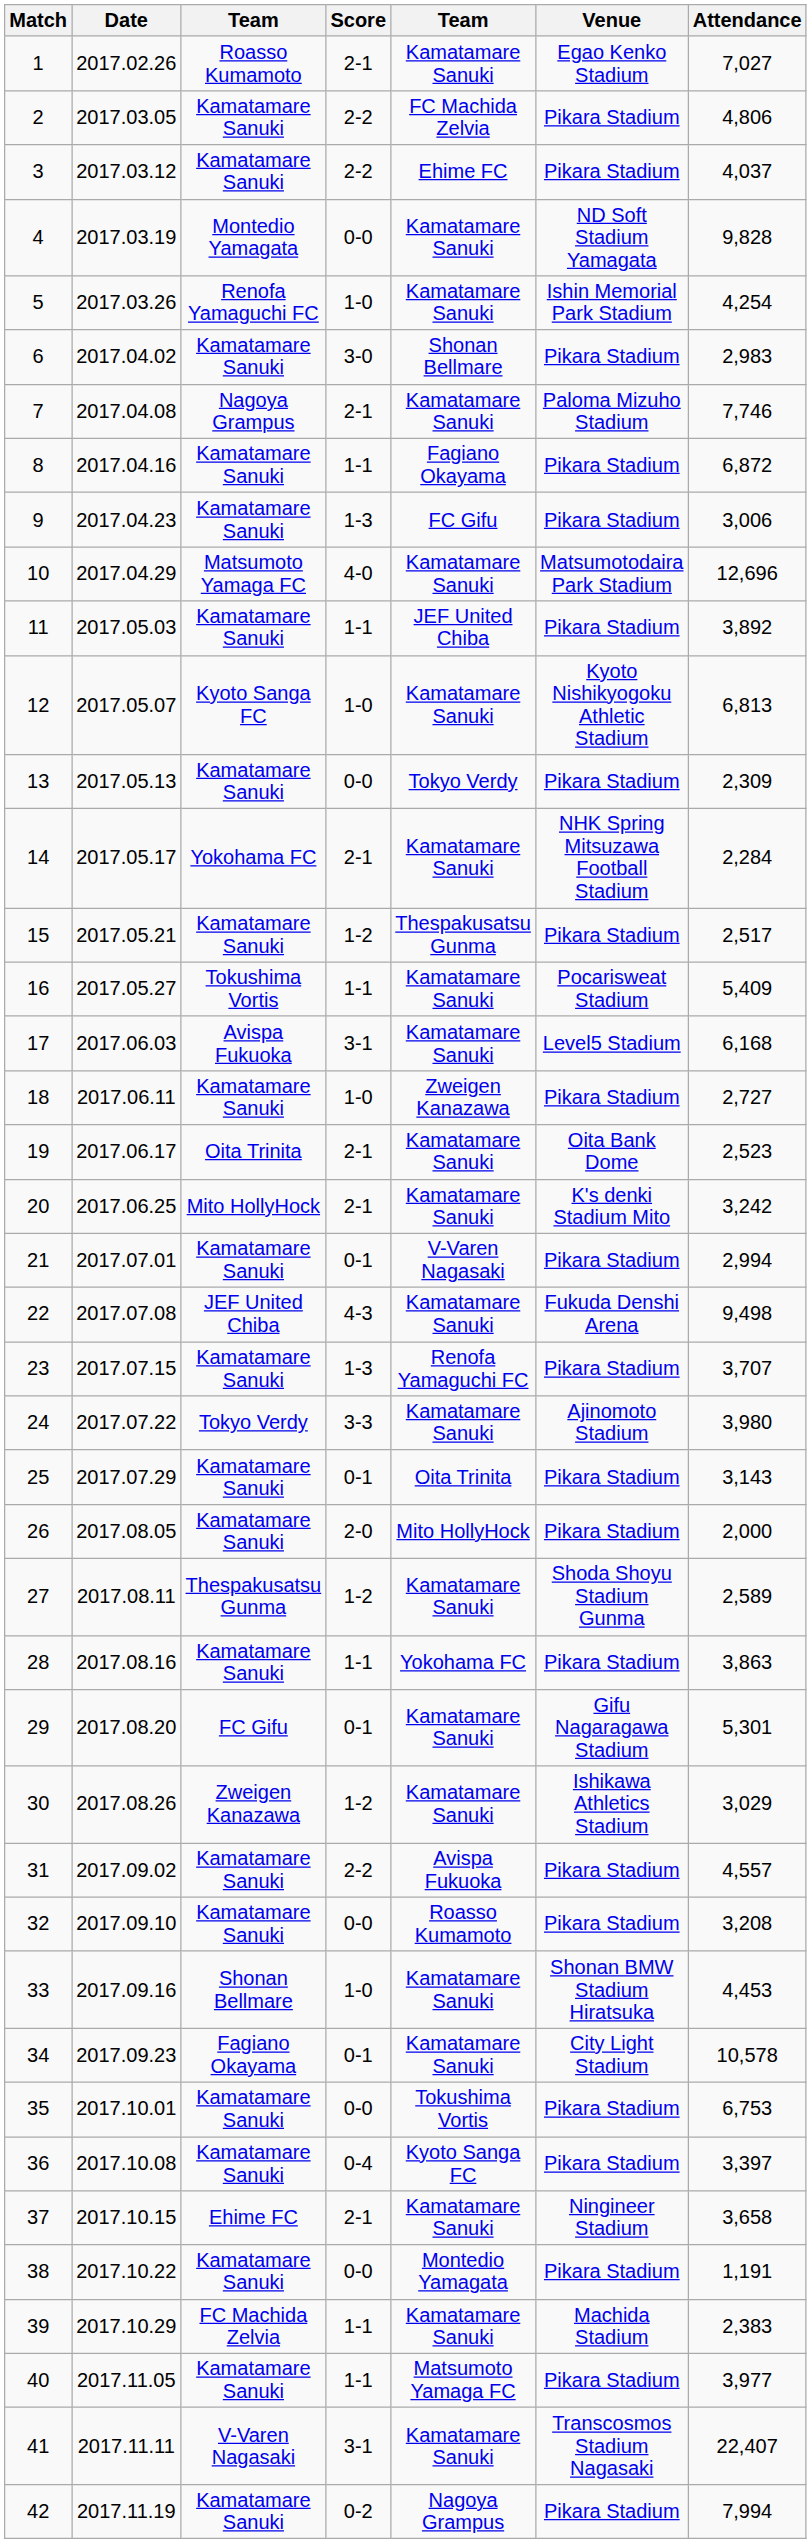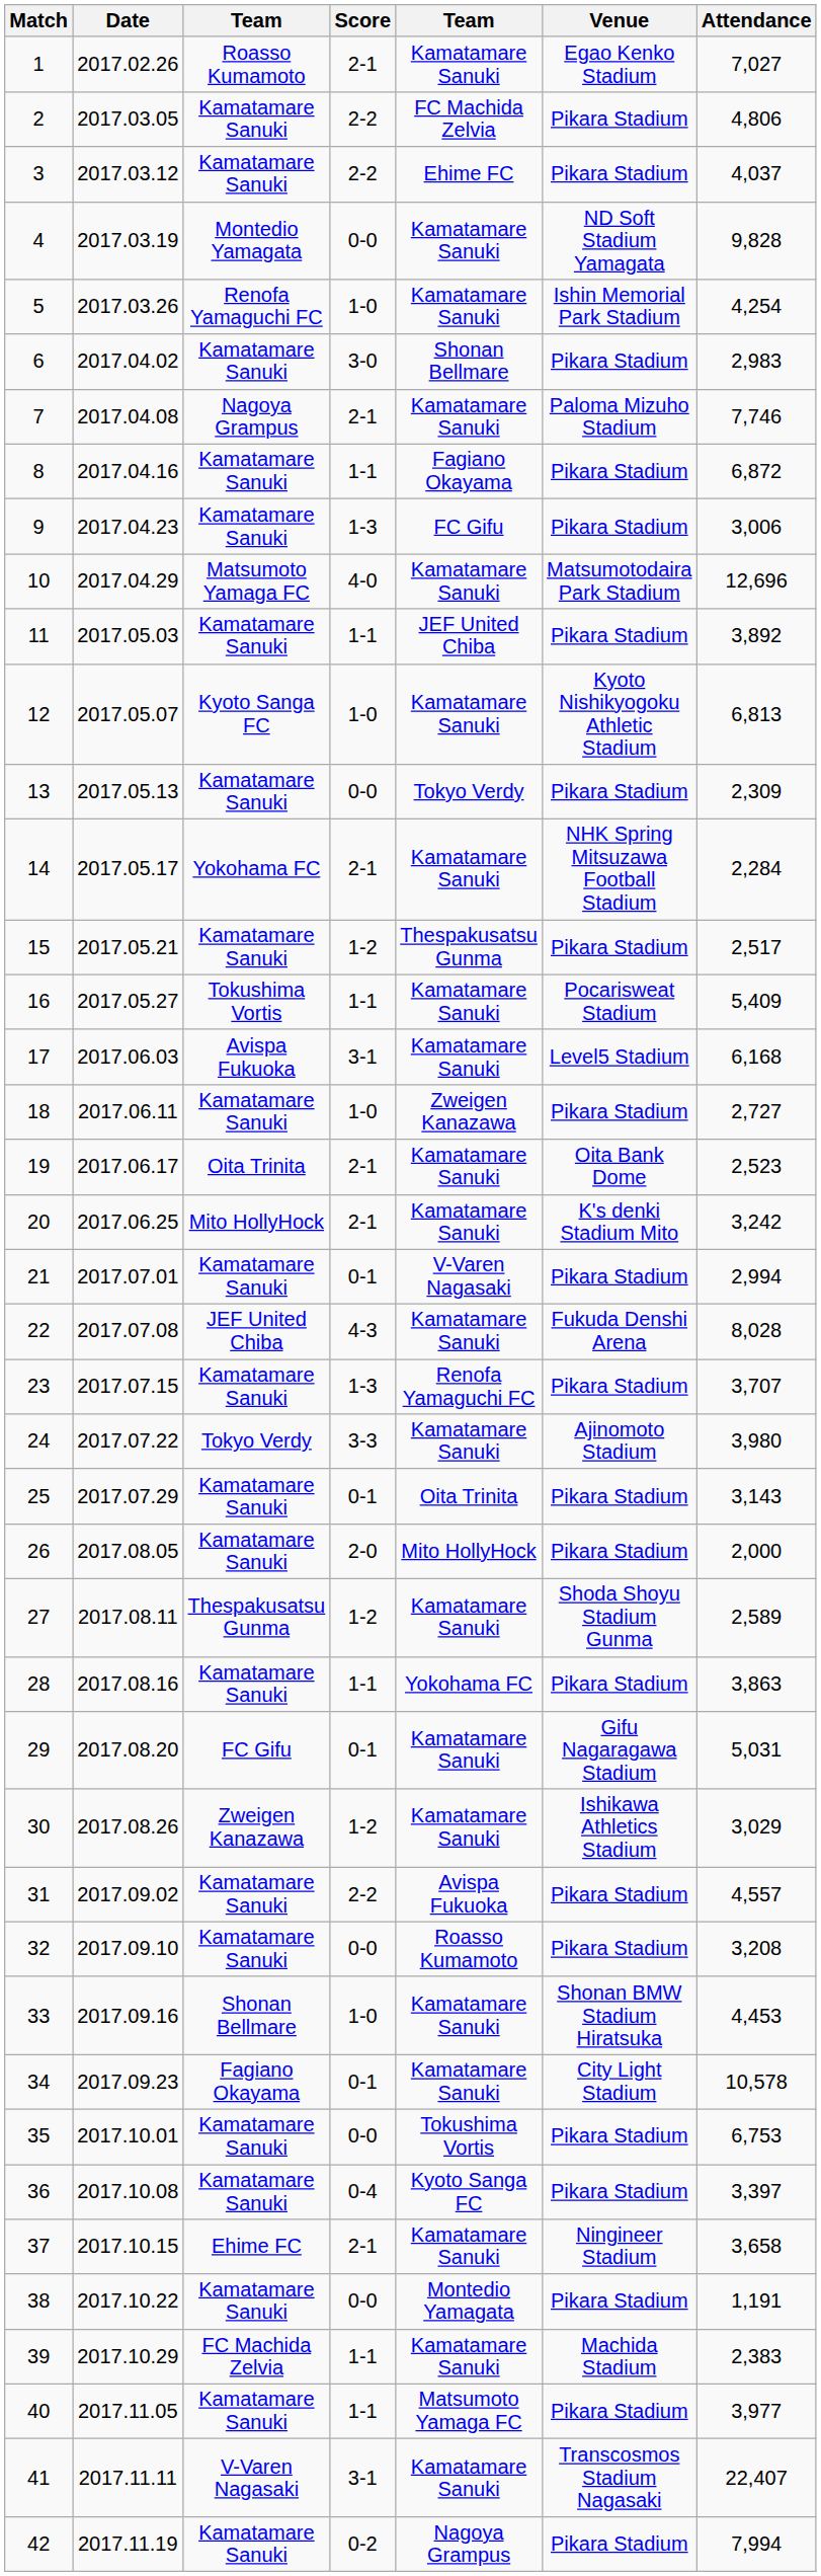 <table class="wikitable" style="text-align:center;">
 <tr>
 <th>Match</th>
 <th>Date</th>
 <th>Team</th>
 <th>Score</th>
 <th>Team</th>
 <th>Venue</th>
 <th>Attendance</th>
 </tr>
 <tr>
 <td>1</td>
 <td>2017.02.26</td>
 <td><a href='#'>Roasso Kumamoto</a></td>
 <td>2-1</td>
 <td><a href='#'>Kamatamare Sanuki</a></td>
 <td><a href='#'>Egao Kenko Stadium</a></td>
 <td>7,027</td>
 </tr>
 <tr>
 <td>2</td>
 <td>2017.03.05</td>
 <td><a href='#'>Kamatamare Sanuki</a></td>
 <td>2-2</td>
 <td><a href='#'>FC Machida Zelvia</a></td>
 <td><a href='#'>Pikara Stadium</a></td>
 <td>4,806</td>
 </tr>
 <tr>
 <td>3</td>
 <td>2017.03.12</td>
 <td><a href='#'>Kamatamare Sanuki</a></td>
 <td>2-2</td>
 <td><a href='#'>Ehime FC</a></td>
 <td><a href='#'>Pikara Stadium</a></td>
 <td>4,037</td>
 </tr>
 <tr>
 <td>4</td>
 <td>2017.03.19</td>
 <td><a href='#'>Montedio Yamagata</a></td>
 <td>0-0</td>
 <td><a href='#'>Kamatamare Sanuki</a></td>
 <td><a href='#'>ND Soft Stadium Yamagata</a></td>
 <td>9,828</td>
 </tr>
 <tr>
 <td>5</td>
 <td>2017.03.26</td>
 <td><a href='#'>Renofa Yamaguchi FC</a></td>
 <td>1-0</td>
 <td><a href='#'>Kamatamare Sanuki</a></td>
 <td><a href='#'>Ishin Memorial Park Stadium</a></td>
 <td>4,254</td>
 </tr>
 <tr>
 <td>6</td>
 <td>2017.04.02</td>
 <td><a href='#'>Kamatamare Sanuki</a></td>
 <td>3-0</td>
 <td><a href='#'>Shonan Bellmare</a></td>
 <td><a href='#'>Pikara Stadium</a></td>
 <td>2,983</td>
 </tr>
 <tr>
 <td>7</td>
 <td>2017.04.08</td>
 <td><a href='#'>Nagoya Grampus</a></td>
 <td>2-1</td>
 <td><a href='#'>Kamatamare Sanuki</a></td>
 <td><a href='#'>Paloma Mizuho Stadium</a></td>
 <td>7,746</td>
 </tr>
 <tr>
 <td>8</td>
 <td>2017.04.16</td>
 <td><a href='#'>Kamatamare Sanuki</a></td>
 <td>1-1</td>
 <td><a href='#'>Fagiano Okayama</a></td>
 <td><a href='#'>Pikara Stadium</a></td>
 <td>6,872</td>
 </tr>
 <tr>
 <td>9</td>
 <td>2017.04.23</td>
 <td><a href='#'>Kamatamare Sanuki</a></td>
 <td>1-3</td>
 <td><a href='#'>FC Gifu</a></td>
 <td><a href='#'>Pikara Stadium</a></td>
 <td>3,006</td>
 </tr>
 <tr>
 <td>10</td>
 <td>2017.04.29</td>
 <td><a href='#'>Matsumoto Yamaga FC</a></td>
 <td>4-0</td>
 <td><a href='#'>Kamatamare Sanuki</a></td>
 <td><a href='#'>Matsumotodaira Park Stadium</a></td>
 <td>12,696</td>
 </tr>
 <tr>
 <td>11</td>
 <td>2017.05.03</td>
 <td><a href='#'>Kamatamare Sanuki</a></td>
 <td>1-1</td>
 <td><a href='#'>JEF United Chiba</a></td>
 <td><a href='#'>Pikara Stadium</a></td>
 <td>3,892</td>
 </tr>
 <tr>
 <td>12</td>
 <td>2017.05.07</td>
 <td><a href='#'>Kyoto Sanga FC</a></td>
 <td>1-0</td>
 <td><a href='#'>Kamatamare Sanuki</a></td>
 <td><a href='#'>Kyoto Nishikyogoku Athletic Stadium</a></td>
 <td>6,813</td>
 </tr>
 <tr>
 <td>13</td>
 <td>2017.05.13</td>
 <td><a href='#'>Kamatamare Sanuki</a></td>
 <td>0-0</td>
 <td><a href='#'>Tokyo Verdy</a></td>
 <td><a href='#'>Pikara Stadium</a></td>
 <td>2,309</td>
 </tr>
 <tr>
 <td>14</td>
 <td>2017.05.17</td>
 <td><a href='#'>Yokohama FC</a></td>
 <td>2-1</td>
 <td><a href='#'>Kamatamare Sanuki</a></td>
 <td><a href='#'>NHK Spring Mitsuzawa Football Stadium</a></td>
 <td>2,284</td>
 </tr>
 <tr>
 <td>15</td>
 <td>2017.05.21</td>
 <td><a href='#'>Kamatamare Sanuki</a></td>
 <td>1-2</td>
 <td><a href='#'>Thespakusatsu Gunma</a></td>
 <td><a href='#'>Pikara Stadium</a></td>
 <td>2,517</td>
 </tr>
 <tr>
 <td>16</td>
 <td>2017.05.27</td>
 <td><a href='#'>Tokushima Vortis</a></td>
 <td>1-1</td>
 <td><a href='#'>Kamatamare Sanuki</a></td>
 <td><a href='#'>Pocarisweat Stadium</a></td>
 <td>5,409</td>
 </tr>
 <tr>
 <td>17</td>
 <td>2017.06.03</td>
 <td><a href='#'>Avispa Fukuoka</a></td>
 <td>3-1</td>
 <td><a href='#'>Kamatamare Sanuki</a></td>
 <td><a href='#'>Level5 Stadium</a></td>
 <td>6,168</td>
 </tr>
 <tr>
 <td>18</td>
 <td>2017.06.11</td>
 <td><a href='#'>Kamatamare Sanuki</a></td>
 <td>1-0</td>
 <td><a href='#'>Zweigen Kanazawa</a></td>
 <td><a href='#'>Pikara Stadium</a></td>
 <td>2,727</td>
 </tr>
 <tr>
 <td>19</td>
 <td>2017.06.17</td>
 <td><a href='#'>Oita Trinita</a></td>
 <td>2-1</td>
 <td><a href='#'>Kamatamare Sanuki</a></td>
 <td><a href='#'>Oita Bank Dome</a></td>
 <td>2,523</td>
 </tr>
 <tr>
 <td>20</td>
 <td>2017.06.25</td>
 <td><a href='#'>Mito HollyHock</a></td>
 <td>2-1</td>
 <td><a href='#'>Kamatamare Sanuki</a></td>
 <td><a href='#'>K's denki Stadium Mito</a></td>
 <td>3,242</td>
 </tr>
 <tr>
 <td>21</td>
 <td>2017.07.01</td>
 <td><a href='#'>Kamatamare Sanuki</a></td>
 <td>0-1</td>
 <td><a href='#'>V-Varen Nagasaki</a></td>
 <td><a href='#'>Pikara Stadium</a></td>
 <td>2,994</td>
 </tr>
 <tr>
 <td>22</td>
 <td>2017.07.08</td>
 <td><a href='#'>JEF United Chiba</a></td>
 <td>4-3</td>
 <td><a href='#'>Kamatamare Sanuki</a></td>
 <td><a href='#'>Fukuda Denshi Arena</a></td>
-<td>9,498</td>
+<td>8,028</td>
 </tr>
 <tr>
 <td>23</td>
 <td>2017.07.15</td>
 <td><a href='#'>Kamatamare Sanuki</a></td>
 <td>1-3</td>
 <td><a href='#'>Renofa Yamaguchi FC</a></td>
 <td><a href='#'>Pikara Stadium</a></td>
 <td>3,707</td>
 </tr>
 <tr>
 <td>24</td>
 <td>2017.07.22</td>
 <td><a href='#'>Tokyo Verdy</a></td>
 <td>3-3</td>
 <td><a href='#'>Kamatamare Sanuki</a></td>
 <td><a href='#'>Ajinomoto Stadium</a></td>
 <td>3,980</td>
 </tr>
 <tr>
 <td>25</td>
 <td>2017.07.29</td>
 <td><a href='#'>Kamatamare Sanuki</a></td>
 <td>0-1</td>
 <td><a href='#'>Oita Trinita</a></td>
 <td><a href='#'>Pikara Stadium</a></td>
 <td>3,143</td>
 </tr>
 <tr>
 <td>26</td>
 <td>2017.08.05</td>
 <td><a href='#'>Kamatamare Sanuki</a></td>
 <td>2-0</td>
 <td><a href='#'>Mito HollyHock</a></td>
 <td><a href='#'>Pikara Stadium</a></td>
 <td>2,000</td>
 </tr>
 <tr>
 <td>27</td>
 <td>2017.08.11</td>
 <td><a href='#'>Thespakusatsu Gunma</a></td>
 <td>1-2</td>
 <td><a href='#'>Kamatamare Sanuki</a></td>
 <td><a href='#'>Shoda Shoyu Stadium Gunma</a></td>
 <td>2,589</td>
 </tr>
 <tr>
 <td>28</td>
 <td>2017.08.16</td>
 <td><a href='#'>Kamatamare Sanuki</a></td>
 <td>1-1</td>
 <td><a href='#'>Yokohama FC</a></td>
 <td><a href='#'>Pikara Stadium</a></td>
 <td>3,863</td>
 </tr>
 <tr>
 <td>29</td>
 <td>2017.08.20</td>
 <td><a href='#'>FC Gifu</a></td>
 <td>0-1</td>
 <td><a href='#'>Kamatamare Sanuki</a></td>
 <td><a href='#'>Gifu Nagaragawa Stadium</a></td>
-<td>5,301</td>
+<td>5,031</td>
 </tr>
 <tr>
 <td>30</td>
 <td>2017.08.26</td>
 <td><a href='#'>Zweigen Kanazawa</a></td>
 <td>1-2</td>
 <td><a href='#'>Kamatamare Sanuki</a></td>
 <td><a href='#'>Ishikawa Athletics Stadium</a></td>
 <td>3,029</td>
 </tr>
 <tr>
 <td>31</td>
 <td>2017.09.02</td>
 <td><a href='#'>Kamatamare Sanuki</a></td>
 <td>2-2</td>
 <td><a href='#'>Avispa Fukuoka</a></td>
 <td><a href='#'>Pikara Stadium</a></td>
 <td>4,557</td>
 </tr>
 <tr>
 <td>32</td>
 <td>2017.09.10</td>
 <td><a href='#'>Kamatamare Sanuki</a></td>
 <td>0-0</td>
 <td><a href='#'>Roasso Kumamoto</a></td>
 <td><a href='#'>Pikara Stadium</a></td>
 <td>3,208</td>
 </tr>
 <tr>
 <td>33</td>
 <td>2017.09.16</td>
 <td><a href='#'>Shonan Bellmare</a></td>
 <td>1-0</td>
 <td><a href='#'>Kamatamare Sanuki</a></td>
 <td><a href='#'>Shonan BMW Stadium Hiratsuka</a></td>
 <td>4,453</td>
 </tr>
 <tr>
 <td>34</td>
 <td>2017.09.23</td>
 <td><a href='#'>Fagiano Okayama</a></td>
 <td>0-1</td>
 <td><a href='#'>Kamatamare Sanuki</a></td>
 <td><a href='#'>City Light Stadium</a></td>
 <td>10,578</td>
 </tr>
 <tr>
 <td>35</td>
 <td>2017.10.01</td>
 <td><a href='#'>Kamatamare Sanuki</a></td>
 <td>0-0</td>
 <td><a href='#'>Tokushima Vortis</a></td>
 <td><a href='#'>Pikara Stadium</a></td>
 <td>6,753</td>
 </tr>
 <tr>
 <td>36</td>
 <td>2017.10.08</td>
 <td><a href='#'>Kamatamare Sanuki</a></td>
 <td>0-4</td>
 <td><a href='#'>Kyoto Sanga FC</a></td>
 <td><a href='#'>Pikara Stadium</a></td>
 <td>3,397</td>
 </tr>
 <tr>
 <td>37</td>
 <td>2017.10.15</td>
 <td><a href='#'>Ehime FC</a></td>
 <td>2-1</td>
 <td><a href='#'>Kamatamare Sanuki</a></td>
 <td><a href='#'>Ningineer Stadium</a></td>
 <td>3,658</td>
 </tr>
 <tr>
 <td>38</td>
 <td>2017.10.22</td>
 <td><a href='#'>Kamatamare Sanuki</a></td>
 <td>0-0</td>
 <td><a href='#'>Montedio Yamagata</a></td>
 <td><a href='#'>Pikara Stadium</a></td>
 <td>1,191</td>
 </tr>
 <tr>
 <td>39</td>
 <td>2017.10.29</td>
 <td><a href='#'>FC Machida Zelvia</a></td>
 <td>1-1</td>
 <td><a href='#'>Kamatamare Sanuki</a></td>
 <td><a href='#'>Machida Stadium</a></td>
 <td>2,383</td>
 </tr>
 <tr>
 <td>40</td>
 <td>2017.11.05</td>
 <td><a href='#'>Kamatamare Sanuki</a></td>
 <td>1-1</td>
 <td><a href='#'>Matsumoto Yamaga FC</a></td>
 <td><a href='#'>Pikara Stadium</a></td>
 <td>3,977</td>
 </tr>
 <tr>
 <td>41</td>
 <td>2017.11.11</td>
 <td><a href='#'>V-Varen Nagasaki</a></td>
 <td>3-1</td>
 <td><a href='#'>Kamatamare Sanuki</a></td>
 <td><a href='#'>Transcosmos Stadium Nagasaki</a></td>
 <td>22,407</td>
 </tr>
 <tr>
 <td>42</td>
 <td>2017.11.19</td>
 <td><a href='#'>Kamatamare Sanuki</a></td>
 <td>0-2</td>
 <td><a href='#'>Nagoya Grampus</a></td>
 <td><a href='#'>Pikara Stadium</a></td>
 <td>7,994</td>
 </tr>
 </table>
